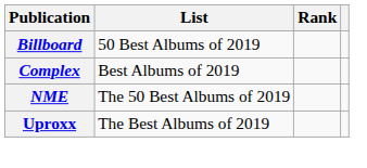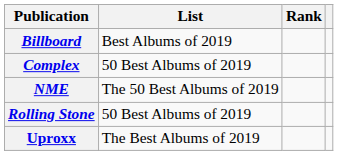 <table class="wikitable sortable plainrowheaders" style="border:none; margin:0;">
 <tr>
 <th scope="col">Publication</th>
 <th scope="col" class="unsortable">List</th>
 <th scope="col" data-sort-type="number">Rank</th>
 <th scope="col" class="unsortable"></th>
 </tr>
 <tr>
 <th scope="row"><em><a href='#'>Billboard</a></em></th>
-<td>50 Best Albums of 2019</td>
+<td>Best Albums of 2019</td>
 <td></td>
 <td></td>
 </tr>
 <tr>
 <th scope="row"><em><a href='#'>Complex</a></em></th>
-<td>Best Albums of 2019</td>
+<td>50 Best Albums of 2019</td>
 <td></td>
 <td></td>
 </tr>
 <tr>
 <th scope="row"><em><a href='#'>NME</a></em></th>
 <td>The 50 Best Albums of 2019</td>
 <td></td>
 <td></td>
 </tr>
 <tr>
+<th scope="row"><em><a href='#'>Rolling Stone</a></em></th>
+<td>50 Best Albums of 2019</td>
+<td></td>
+<td></td>
+</tr>
+<tr>
 <th scope="row"><a href='#'>Uproxx</a></th>
 <td>The Best Albums of 2019</td>
 <td></td>
 <td></td>
 </tr>
 </table>
